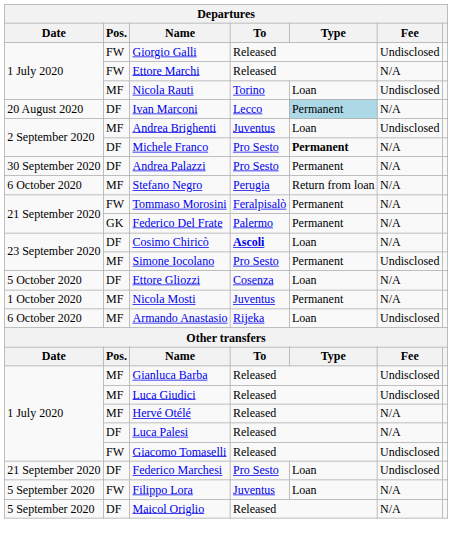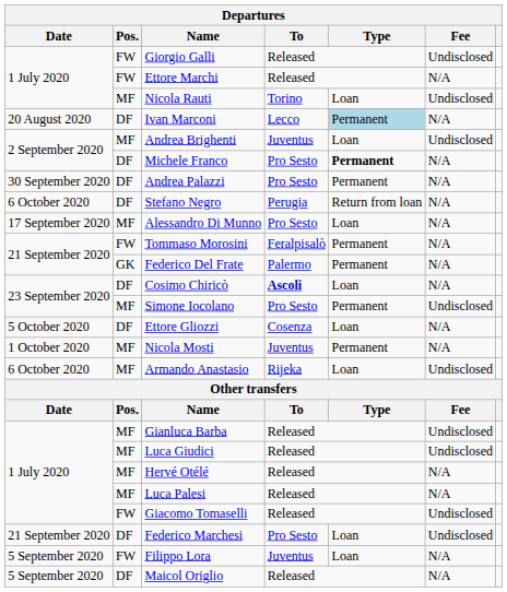 <table class="wikitable">
 <tr>
 <th colspan="7">Departures</th>
 </tr>
 <tr>
 <th>Date</th>
 <th>Pos.</th>
 <th>Name</th>
 <th>To</th>
 <th>Type</th>
 <th>Fee</th>
 <th></th>
 </tr>
 <tr>
 <td rowspan="3">1 July 2020</td>
 <td>FW</td>
 <td> <a href='#'>Giorgio Galli</a></td>
 <td colspan="2">Released</td>
 <td>Undisclosed</td>
 <td></td>
 </tr>
 <tr>
 <td>FW</td>
 <td> <a href='#'>Ettore Marchi</a></td>
 <td colspan="2">Released</td>
 <td>N/A</td>
 <td></td>
 </tr>
 <tr>
 <td>MF</td>
 <td> <a href='#'>Nicola Rauti</a></td>
 <td><a href='#'>Torino</a></td>
 <td>Loan</td>
 <td>Undisclosed</td>
 <td></td>
 </tr>
 <tr>
 <td>20 August 2020</td>
 <td>DF</td>
 <td> <a href='#'>Ivan Marconi</a></td>
 <td><a href='#'>Lecco</a></td>
 <td style="background: lightblue;">Permanent</td>
 <td>N/A</td>
 <td></td>
 </tr>
 <tr>
 <td rowspan="2">2 September 2020</td>
 <td>MF</td>
 <td> <a href='#'>Andrea Brighenti</a></td>
 <td><a href='#'>Juventus</a></td>
 <td>Loan</td>
 <td>Undisclosed</td>
 <td></td>
 </tr>
 <tr>
 <td>DF</td>
 <td> <a href='#'>Michele Franco</a></td>
 <td><a href='#'>Pro Sesto</a></td>
 <td><strong>Permanent</strong></td>
 <td>N/A</td>
 <td></td>
 </tr>
 <tr>
 <td>30 September 2020</td>
 <td>DF</td>
 <td> <a href='#'>Andrea Palazzi</a></td>
 <td><a href='#'>Pro Sesto</a></td>
 <td>Permanent</td>
 <td>N/A</td>
 <td></td>
 </tr>
 <tr>
 <td>6 October 2020</td>
-<td>MF</td>
+<td>DF</td>
 <td> <a href='#'>Stefano Negro</a></td>
 <td><a href='#'>Perugia</a></td>
 <td>Return from loan</td>
+<td>N/A</td>
+<td></td>
+</tr>
+<tr>
+<td>17 September 2020</td>
+<td>MF</td>
+<td> <a href='#'>Alessandro Di Munno</a></td>
+<td><a href='#'>Pro Sesto</a></td>
+<td>Loan</td>
 <td>N/A</td>
 <td></td>
 </tr>
 <tr>
 <td rowspan="2">21 September 2020</td>
 <td>FW</td>
 <td> <a href='#'>Tommaso Morosini</a></td>
 <td><a href='#'>Feralpisalò</a></td>
 <td>Permanent</td>
 <td>N/A</td>
 <td></td>
 </tr>
 <tr>
 <td>GK</td>
 <td> <a href='#'>Federico Del Frate</a></td>
 <td><a href='#'>Palermo</a></td>
 <td>Permanent</td>
 <td>N/A</td>
 <td></td>
 </tr>
 <tr>
 <td rowspan="2">23 September 2020</td>
 <td>DF</td>
 <td> <a href='#'>Cosimo Chiricò</a></td>
 <td><strong><a href='#'>Ascoli</a></strong></td>
 <td>Loan</td>
 <td>N/A</td>
 <td></td>
 </tr>
 <tr>
 <td>MF</td>
 <td> <a href='#'>Simone Iocolano</a></td>
 <td><a href='#'>Pro Sesto</a></td>
 <td>Permanent</td>
 <td>Undisclosed</td>
 <td></td>
 </tr>
 <tr>
 <td>5 October 2020</td>
 <td>DF</td>
 <td> <a href='#'>Ettore Gliozzi</a></td>
 <td><a href='#'>Cosenza</a></td>
 <td>Loan</td>
 <td>N/A</td>
 <td></td>
 </tr>
 <tr>
 <td>1 October 2020</td>
 <td>MF</td>
 <td> <a href='#'>Nicola Mosti</a></td>
 <td><a href='#'>Juventus</a></td>
 <td>Permanent</td>
 <td>N/A</td>
 <td></td>
 </tr>
 <tr>
 <td>6 October 2020</td>
 <td>MF</td>
 <td> <a href='#'>Armando Anastasio</a></td>
 <td> <a href='#'>Rijeka</a></td>
 <td>Loan</td>
 <td>Undisclosed</td>
 <td></td>
 </tr>
 <tr>
 <th colspan="7">Other transfers</th>
 </tr>
 <tr>
 <th>Date</th>
 <th>Pos.</th>
 <th>Name</th>
 <th>To</th>
 <th>Type</th>
 <th>Fee</th>
 <th></th>
 </tr>
 <tr>
 <td rowspan="5">1 July 2020</td>
 <td>MF</td>
 <td> <a href='#'>Gianluca Barba</a></td>
 <td colspan="2">Released</td>
 <td>Undisclosed</td>
 <td></td>
 </tr>
 <tr>
 <td>MF</td>
 <td> <a href='#'>Luca Giudici</a></td>
 <td colspan="2">Released</td>
 <td>Undisclosed</td>
 <td></td>
 </tr>
 <tr>
 <td>MF</td>
 <td> <a href='#'>Hervé Otélé</a></td>
 <td colspan="2">Released</td>
 <td>N/A</td>
 <td></td>
 </tr>
 <tr>
-<td>DF</td>
+<td>MF</td>
 <td> <a href='#'>Luca Palesi</a></td>
 <td colspan="2">Released</td>
 <td>N/A</td>
 <td></td>
 </tr>
 <tr>
 <td>FW</td>
 <td> <a href='#'>Giacomo Tomaselli</a></td>
 <td colspan="2">Released</td>
 <td>Undisclosed</td>
 <td></td>
 </tr>
 <tr>
 <td>21 September 2020</td>
 <td>DF</td>
 <td> <a href='#'>Federico Marchesi</a></td>
 <td><a href='#'>Pro Sesto</a></td>
 <td>Loan</td>
 <td>Undisclosed</td>
 <td></td>
 </tr>
 <tr>
 <td>5 September 2020</td>
 <td>FW</td>
 <td> <a href='#'>Filippo Lora</a></td>
 <td><a href='#'>Juventus</a></td>
 <td>Loan</td>
 <td>N/A</td>
 <td></td>
 </tr>
 <tr>
 <td>5 September 2020</td>
 <td>DF</td>
 <td> <a href='#'>Maicol Origlio</a></td>
 <td colspan="2">Released</td>
 <td>N/A</td>
 <td></td>
 </tr>
 </table>
